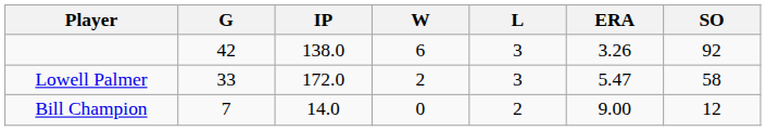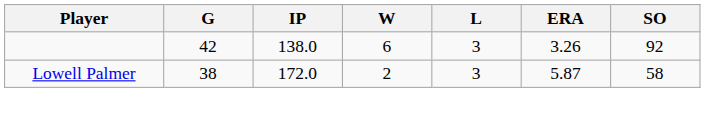 <table class="wikitable sortable">
 <tr>
 <th bgcolor="#DDDDFF" width="16%">Player</th>
 <th bgcolor="#DDDDFF" width="9%">G</th>
 <th bgcolor="#DDDDFF" width="9%">IP</th>
 <th bgcolor="#DDDDFF" width="9%">W</th>
 <th bgcolor="#DDDDFF" width="9%">L</th>
 <th bgcolor="#DDDDFF" width="9%">ERA</th>
 <th bgcolor="#DDDDFF" width="9%">SO</th>
 </tr>
 <tr align="center">
 <td></td>
 <td>42</td>
 <td>138.0</td>
 <td>6</td>
 <td>3</td>
 <td>3.26</td>
 <td>92</td>
 </tr>
 <tr align="center">
 <td><a href='#'>Lowell Palmer</a></td>
-<td>33</td>
+<td>38</td>
 <td>172.0</td>
 <td>2</td>
 <td>3</td>
-<td>5.47</td>
+<td>5.87</td>
 <td>58</td>
 </tr>
-<tr align=center>
-<td><a href='#'>Bill Champion</a></td>
-<td>7</td>
-<td>14.0</td>
-<td>0</td>
-<td>2</td>
-<td>9.00</td>
-<td>12</td>
-</tr>
 </table>
